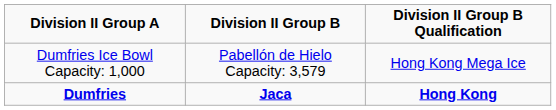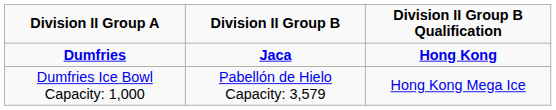 <table class="wikitable" style="text-align:center;">
 <tr>
 <td><strong>Division II Group A</strong></td>
 <td><strong>Division II Group B</strong></td>
 <td><strong>Division II Group B<br>Qualification</strong></td>
 </tr>
 <tr>
+<td width=220px><strong><a href='#'>Dumfries</a></strong></td>
+<td width=220px><strong><a href='#'>Jaca</a></strong></td>
+<td width=220px><strong><a href='#'>Hong Kong</a></strong></td>
+</tr>
+<tr>
 <td><a href='#'>Dumfries Ice Bowl</a><br>Capacity: 1,000</td>
 <td><a href='#'>Pabellón de Hielo</a><br>Capacity: 3,579</td>
 <td><a href='#'>Hong Kong Mega Ice</a></td>
 </tr>
-<tr>
-<td width=220px><strong><a href='#'>Dumfries</a></strong></td>
-<td width=220px><strong><a href='#'>Jaca</a></strong></td>
-<td width=220px><strong><a href='#'>Hong Kong</a></strong></td>
-</tr>
 </table>
